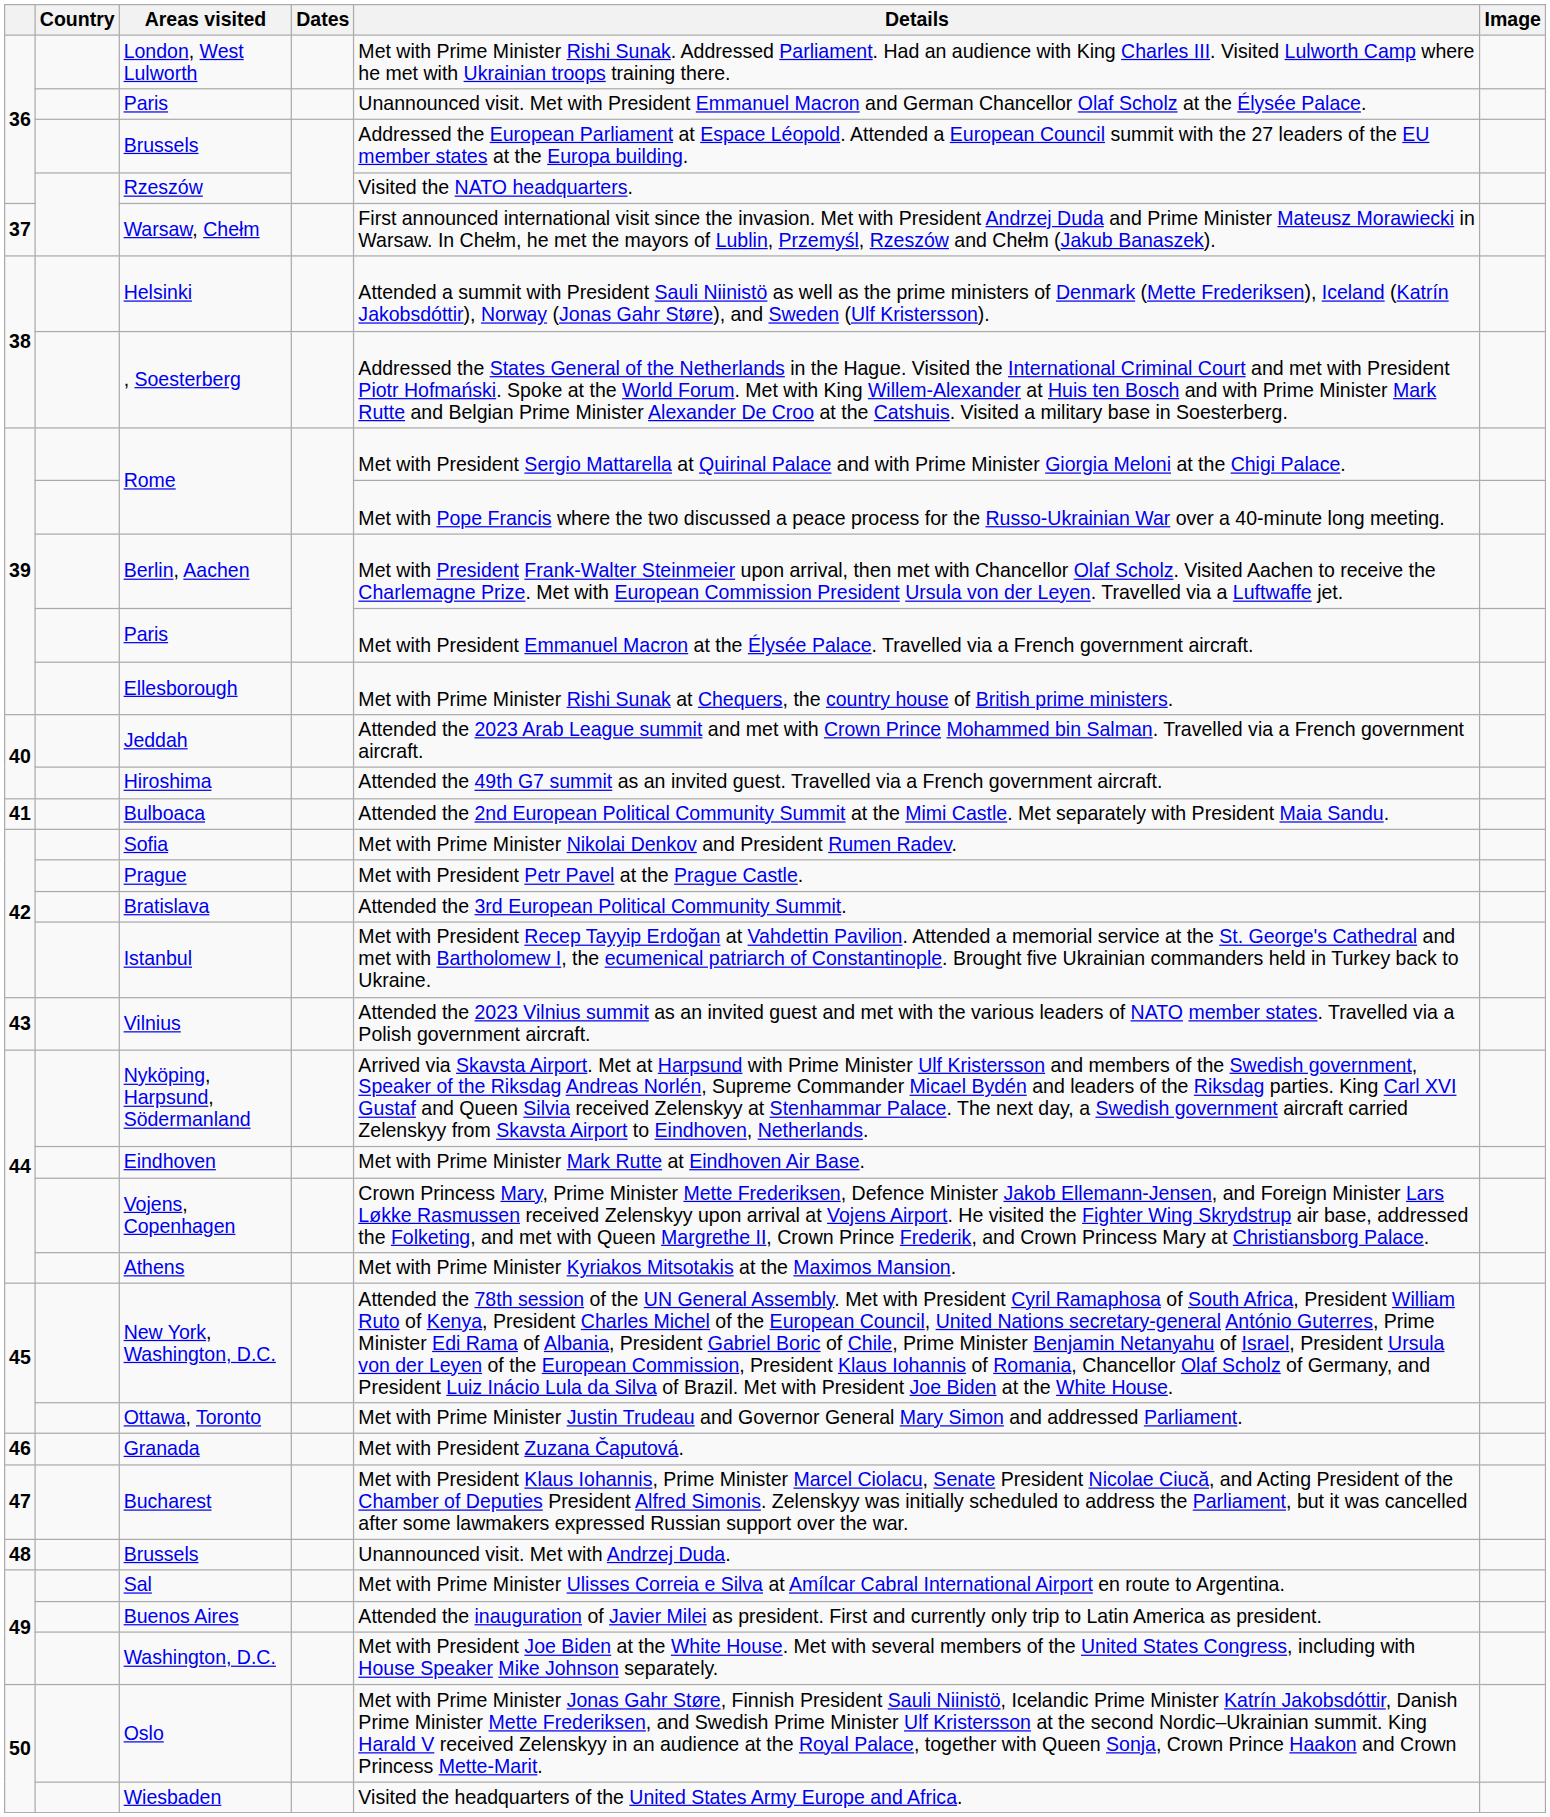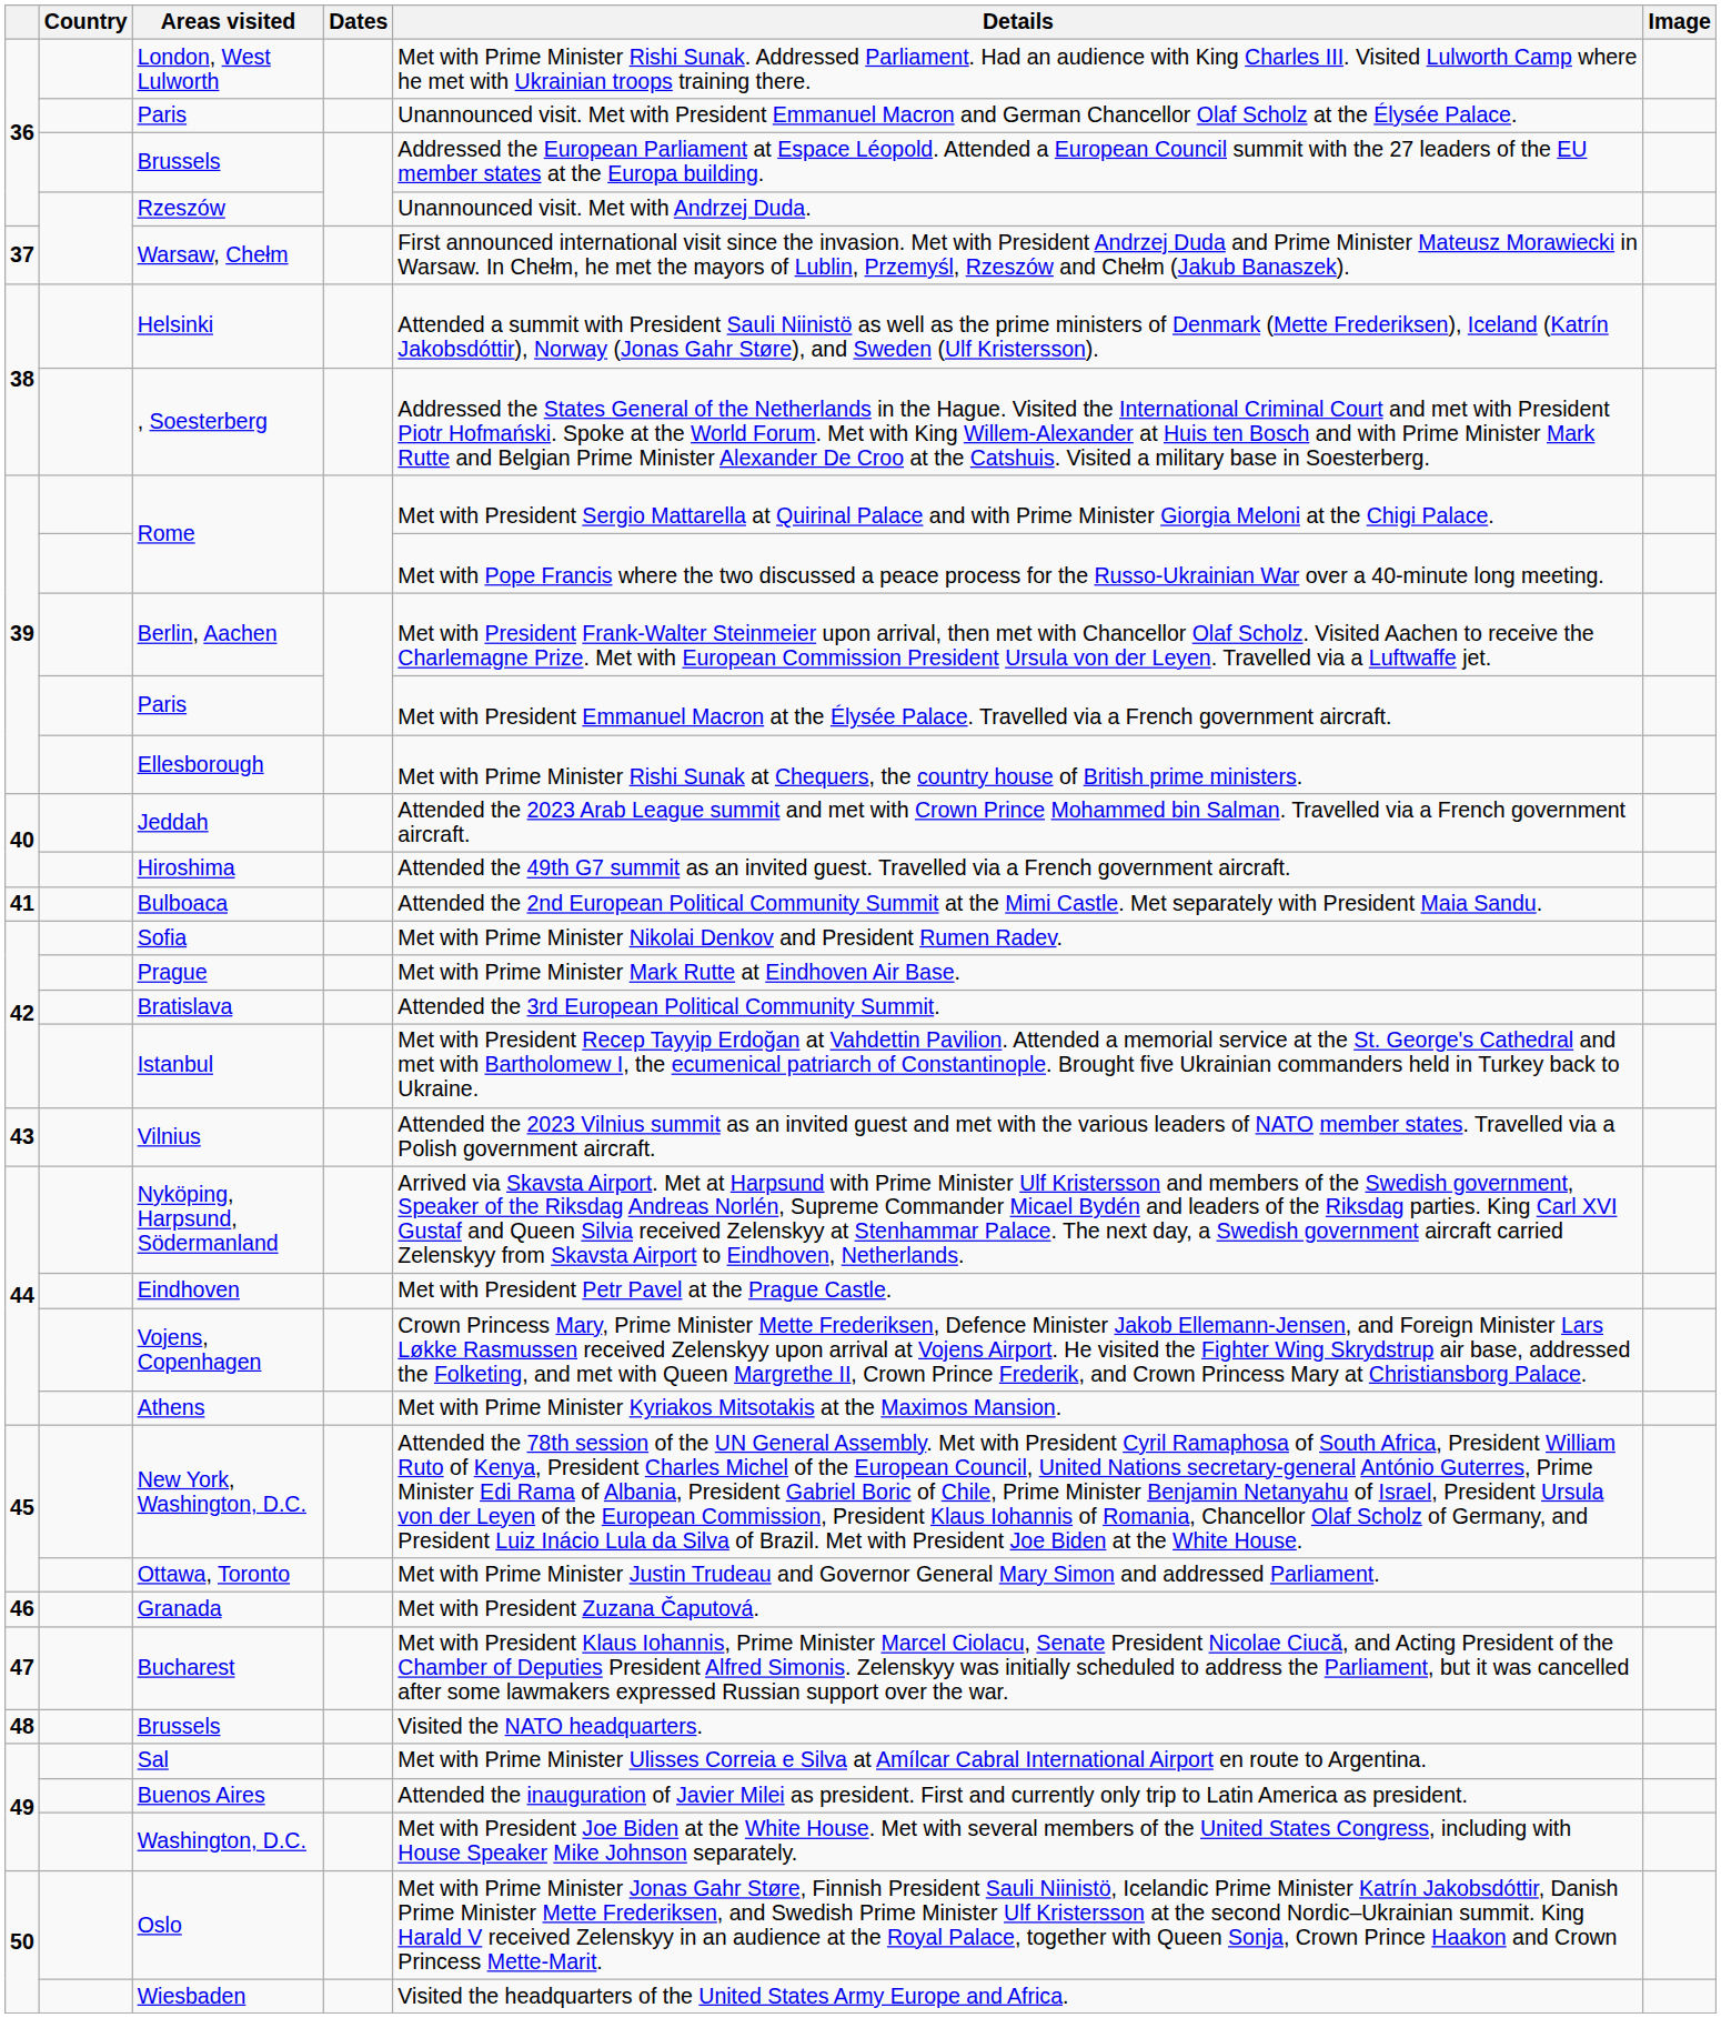 <table class="wikitable sortable" style="margin: 1em auto 1em auto">
 <tr>
 <th></th>
 <th>Country</th>
 <th>Areas visited</th>
 <th>Dates</th>
 <th>Details</th>
 <th class="unsortable">Image</th>
 </tr>
 <tr>
 <td rowspan="4"><strong>36</strong></td>
 <td></td>
 <td><a href='#'>London</a>, <a href='#'>West Lulworth</a></td>
 <td></td>
 <td> Met with Prime Minister <a href='#'>Rishi Sunak</a>. Addressed <a href='#'>Parliament</a>. Had an audience with King <a href='#'>Charles III</a>. Visited <a href='#'>Lulworth Camp</a> where he met with <a href='#'>Ukrainian troops</a> training there.</td>
 <td></td>
 </tr>
 <tr>
 <td></td>
 <td><a href='#'>Paris</a></td>
 <td></td>
 <td>Unannounced visit. Met with President <a href='#'>Emmanuel Macron</a> and German Chancellor <a href='#'>Olaf Scholz</a> at the <a href='#'>Élysée Palace</a>.</td>
 <td></td>
 </tr>
 <tr>
 <td></td>
 <td><a href='#'>Brussels</a></td>
 <td rowspan="2"></td>
 <td>Addressed the <a href='#'>European Parliament</a> at <a href='#'>Espace Léopold</a>. Attended a <a href='#'>European Council</a> summit with the 27 leaders of the <a href='#'>EU member states</a> at the <a href='#'>Europa building</a>.</td>
 <td></td>
 </tr>
 <tr>
 <td rowspan="2"></td>
 <td><a href='#'>Rzeszów</a></td>
-<td>Visited the <a href='#'>NATO headquarters</a>.</td>
+<td>Unannounced visit. Met with <a href='#'>Andrzej Duda</a>.</td>
 <td></td>
 </tr>
 <tr>
 <td><strong>37</strong></td>
 <td><a href='#'>Warsaw</a>, <a href='#'>Chełm</a></td>
 <td></td>
 <td>First announced international visit since the invasion. Met with President <a href='#'>Andrzej Duda</a> and Prime Minister <a href='#'>Mateusz Morawiecki</a> in Warsaw. In Chełm, he met the mayors of <a href='#'>Lublin</a>, <a href='#'>Przemyśl</a>, <a href='#'>Rzeszów</a> and Chełm (<a href='#'>Jakub Banaszek</a>).</td>
 <td></td>
 </tr>
 <tr>
 <td rowspan="2"><strong>38</strong></td>
 <td></td>
 <td><a href='#'>Helsinki</a></td>
 <td></td>
 <td><br>Attended a summit with President <a href='#'>Sauli Niinistö</a> as well as the prime ministers of <a href='#'>Denmark</a> (<a href='#'>Mette Frederiksen</a>), <a href='#'>Iceland</a> (<a href='#'>Katrín Jakobsdóttir</a>), <a href='#'>Norway</a> (<a href='#'>Jonas Gahr Støre</a>), and <a href='#'>Sweden</a> (<a href='#'>Ulf Kristersson</a>).</td>
 <td></td>
 </tr>
 <tr>
 <td></td>
 <td>, <a href='#'>Soesterberg</a></td>
 <td></td>
 <td><br>Addressed the <a href='#'>States General of the Netherlands</a> in the Hague. Visited the <a href='#'>International Criminal Court</a> and met with President <a href='#'>Piotr Hofmański</a>. Spoke at the <a href='#'>World Forum</a>. Met with King <a href='#'>Willem-Alexander</a> at <a href='#'>Huis ten Bosch</a> and with Prime Minister <a href='#'>Mark Rutte</a> and Belgian Prime Minister <a href='#'>Alexander De Croo</a> at the <a href='#'>Catshuis</a>. Visited a military base in Soesterberg.</td>
 <td></td>
 </tr>
 <tr>
 <td rowspan="5"><strong>39</strong></td>
 <td></td>
 <td rowspan="2"><a href='#'>Rome</a></td>
 <td rowspan=2></td>
 <td><br>Met with President <a href='#'>Sergio Mattarella</a> at <a href='#'>Quirinal Palace</a> and with Prime Minister <a href='#'>Giorgia Meloni</a> at the <a href='#'>Chigi Palace</a>.</td>
 <td></td>
 </tr>
 <tr>
 <td></td>
 <td><br>Met with <a href='#'>Pope Francis</a> where the two discussed a peace process for the <a href='#'>Russo-Ukrainian War</a> over a 40-minute long meeting.</td>
 <td></td>
 </tr>
 <tr>
 <td></td>
 <td><a href='#'>Berlin</a>, <a href='#'>Aachen</a></td>
 <td rowspan="2"></td>
 <td><br>Met with <a href='#'>President</a> <a href='#'>Frank-Walter Steinmeier</a> upon arrival, then met with Chancellor <a href='#'>Olaf Scholz</a>. Visited Aachen to receive the <a href='#'>Charlemagne Prize</a>. Met with <a href='#'>European Commission President</a> <a href='#'>Ursula von der Leyen</a>. Travelled via a <a href='#'>Luftwaffe</a> jet.</td>
 <td></td>
 </tr>
 <tr>
 <td></td>
 <td><a href='#'>Paris</a></td>
 <td><br>Met with President <a href='#'>Emmanuel Macron</a> at the <a href='#'>Élysée Palace</a>. Travelled via a French government aircraft.</td>
 <td></td>
 </tr>
 <tr>
 <td></td>
 <td><a href='#'>Ellesborough</a></td>
 <td></td>
 <td><br>Met with Prime Minister <a href='#'>Rishi Sunak</a> at <a href='#'>Chequers</a>, the <a href='#'>country house</a> of <a href='#'>British prime ministers</a>.</td>
 <td></td>
 </tr>
 <tr>
 <td rowspan="2"><strong>40</strong></td>
 <td></td>
 <td><a href='#'>Jeddah</a></td>
 <td></td>
 <td>Attended the <a href='#'>2023 Arab League summit</a> and met with <a href='#'>Crown Prince</a> <a href='#'>Mohammed bin Salman</a>. Travelled via a French government aircraft.</td>
 <td></td>
 </tr>
 <tr>
 <td></td>
 <td><a href='#'>Hiroshima</a></td>
 <td></td>
 <td>Attended the <a href='#'>49th G7 summit</a> as an invited guest. Travelled via a French government aircraft.</td>
 <td></td>
 </tr>
 <tr>
 <td><strong>41</strong></td>
 <td></td>
 <td><a href='#'>Bulboaca</a></td>
 <td></td>
 <td>Attended the <a href='#'>2nd European Political Community Summit</a> at the <a href='#'>Mimi Castle</a>. Met separately with President <a href='#'>Maia Sandu</a>.</td>
 <td></td>
 </tr>
 <tr>
 <td rowspan="4"><strong>42</strong></td>
 <td></td>
 <td><a href='#'>Sofia</a></td>
 <td></td>
 <td>Met with Prime Minister <a href='#'>Nikolai Denkov</a> and President <a href='#'>Rumen Radev</a>.</td>
 <td></td>
 </tr>
 <tr>
 <td></td>
 <td><a href='#'>Prague</a></td>
 <td></td>
-<td>Met with President <a href='#'>Petr Pavel</a> at the <a href='#'>Prague Castle</a>.</td>
+<td>Met with Prime Minister <a href='#'>Mark Rutte</a> at <a href='#'>Eindhoven Air Base</a>.</td>
 <td></td>
 </tr>
 <tr>
 <td></td>
 <td><a href='#'>Bratislava</a></td>
 <td></td>
 <td>Attended the <a href='#'>3rd European Political Community Summit</a>.</td>
 <td></td>
 </tr>
 <tr>
 <td></td>
 <td><a href='#'>Istanbul</a></td>
 <td></td>
 <td>Met with President <a href='#'>Recep Tayyip Erdoğan</a> at <a href='#'>Vahdettin Pavilion</a>. Attended a memorial service at the <a href='#'>St. George's Cathedral</a> and met with <a href='#'>Bartholomew I</a>, the <a href='#'>ecumenical patriarch of Constantinople</a>. Brought five Ukrainian commanders held in Turkey back to Ukraine.</td>
 <td></td>
 </tr>
 <tr>
 <td><strong>43</strong></td>
 <td></td>
 <td><a href='#'>Vilnius</a></td>
 <td></td>
 <td>Attended the <a href='#'>2023 Vilnius summit</a> as an invited guest and met with the various leaders of <a href='#'>NATO</a> <a href='#'>member states</a>. Travelled via a Polish government aircraft.</td>
 <td></td>
 </tr>
 <tr>
 <td rowspan="4"><strong>44</strong></td>
 <td></td>
 <td><a href='#'>Nyköping</a>, <a href='#'>Harpsund</a>, <a href='#'>Södermanland</a></td>
 <td></td>
 <td>Arrived via <a href='#'>Skavsta Airport</a>. Met at <a href='#'>Harpsund</a> with Prime Minister <a href='#'>Ulf Kristersson</a> and members of the <a href='#'>Swedish government</a>, <a href='#'>Speaker of the Riksdag</a> <a href='#'>Andreas Norlén</a>, Supreme Commander <a href='#'>Micael Bydén</a> and leaders of the <a href='#'>Riksdag</a> parties. King <a href='#'>Carl XVI Gustaf</a> and Queen <a href='#'>Silvia</a> received Zelenskyy at <a href='#'>Stenhammar Palace</a>. The next day, a <a href='#'>Swedish government</a> aircraft carried Zelenskyy from <a href='#'>Skavsta Airport</a> to <a href='#'>Eindhoven</a>, <a href='#'>Netherlands</a>.</td>
 <td></td>
 </tr>
 <tr>
 <td></td>
 <td><a href='#'>Eindhoven</a></td>
 <td></td>
-<td>Met with Prime Minister <a href='#'>Mark Rutte</a> at <a href='#'>Eindhoven Air Base</a>.</td>
+<td>Met with President <a href='#'>Petr Pavel</a> at the <a href='#'>Prague Castle</a>.</td>
 <td></td>
 </tr>
 <tr>
 <td></td>
 <td><a href='#'>Vojens</a>, <a href='#'>Copenhagen</a></td>
 <td></td>
 <td>Crown Princess <a href='#'>Mary</a>, Prime Minister <a href='#'>Mette Frederiksen</a>, Defence Minister <a href='#'>Jakob Ellemann-Jensen</a>, and Foreign Minister <a href='#'>Lars Løkke Rasmussen</a> received Zelenskyy upon arrival at <a href='#'>Vojens Airport</a>. He visited the <a href='#'>Fighter Wing Skrydstrup</a> air base, addressed the <a href='#'>Folketing</a>, and met with Queen <a href='#'>Margrethe II</a>, Crown Prince <a href='#'>Frederik</a>, and Crown Princess Mary at <a href='#'>Christiansborg Palace</a>.</td>
 <td></td>
 </tr>
 <tr>
 <td></td>
 <td><a href='#'>Athens</a></td>
 <td></td>
 <td>Met with Prime Minister <a href='#'>Kyriakos Mitsotakis</a> at the <a href='#'>Maximos Mansion</a>.</td>
 <td></td>
 </tr>
 <tr>
 <td rowspan="2"><strong>45</strong></td>
 <td></td>
 <td><a href='#'>New York</a>, <a href='#'>Washington, D.C.</a></td>
 <td></td>
 <td>Attended the <a href='#'>78th session</a> of the <a href='#'>UN General Assembly</a>. Met with President <a href='#'>Cyril Ramaphosa</a> of <a href='#'>South Africa</a>, President <a href='#'>William Ruto</a> of <a href='#'>Kenya</a>, President <a href='#'>Charles Michel</a> of the <a href='#'>European Council</a>, <a href='#'>United Nations secretary-general</a> <a href='#'>António Guterres</a>, Prime Minister <a href='#'>Edi Rama</a> of <a href='#'>Albania</a>, President <a href='#'>Gabriel Boric</a> of <a href='#'>Chile</a>, Prime Minister <a href='#'>Benjamin Netanyahu</a> of <a href='#'>Israel</a>, President <a href='#'>Ursula von der Leyen</a> of the <a href='#'>European Commission</a>, President <a href='#'>Klaus Iohannis</a> of <a href='#'>Romania</a>, Chancellor <a href='#'>Olaf Scholz</a> of Germany, and President <a href='#'>Luiz Inácio Lula da Silva</a> of Brazil. Met with President <a href='#'>Joe Biden</a> at the <a href='#'>White House</a>.</td>
 <td></td>
 </tr>
 <tr>
 <td></td>
 <td><a href='#'>Ottawa</a>, <a href='#'>Toronto</a></td>
 <td></td>
 <td>Met with Prime Minister <a href='#'>Justin Trudeau</a> and Governor General <a href='#'>Mary Simon</a> and addressed <a href='#'>Parliament</a>.</td>
 <td></td>
 </tr>
 <tr>
 <td><strong>46</strong></td>
 <td></td>
 <td><a href='#'>Granada</a></td>
 <td></td>
 <td>Met with President <a href='#'>Zuzana Čaputová</a>.</td>
 <td></td>
 </tr>
 <tr>
 <td><strong>47</strong></td>
 <td></td>
 <td><a href='#'>Bucharest</a></td>
 <td></td>
 <td>Met with President <a href='#'>Klaus Iohannis</a>, Prime Minister <a href='#'>Marcel Ciolacu</a>, <a href='#'>Senate</a> President <a href='#'>Nicolae Ciucă</a>, and Acting President of the <a href='#'>Chamber of Deputies</a> President <a href='#'>Alfred Simonis</a>. Zelenskyy was initially scheduled to address the <a href='#'>Parliament</a>, but it was cancelled after some lawmakers expressed Russian support over the war.</td>
 <td></td>
 </tr>
 <tr>
 <td><strong>48</strong></td>
 <td></td>
 <td><a href='#'>Brussels</a></td>
 <td></td>
-<td>Unannounced visit. Met with <a href='#'>Andrzej Duda</a>.</td>
+<td>Visited the <a href='#'>NATO headquarters</a>.</td>
 <td></td>
 </tr>
 <tr>
 <td rowspan="3"><strong>49</strong></td>
 <td></td>
 <td><a href='#'>Sal</a></td>
 <td></td>
 <td>Met with Prime Minister <a href='#'>Ulisses Correia e Silva</a> at <a href='#'>Amílcar Cabral International Airport</a> en route to Argentina.</td>
 <td></td>
 </tr>
 <tr>
 <td></td>
 <td><a href='#'>Buenos Aires</a></td>
 <td></td>
 <td>Attended the <a href='#'>inauguration</a> of <a href='#'>Javier Milei</a> as president. First and currently only trip to Latin America as president.</td>
 <td></td>
 </tr>
 <tr>
 <td></td>
 <td><a href='#'>Washington, D.C.</a></td>
 <td></td>
 <td>Met with President <a href='#'>Joe Biden</a> at the <a href='#'>White House</a>. Met with several members of the <a href='#'>United States Congress</a>, including with <a href='#'>House Speaker</a> <a href='#'>Mike Johnson</a> separately.</td>
 <td></td>
 </tr>
 <tr>
 <td rowspan="2"><strong>50</strong></td>
 <td></td>
 <td><a href='#'>Oslo</a></td>
 <td></td>
 <td>Met with Prime Minister <a href='#'>Jonas Gahr Støre</a>, Finnish President <a href='#'>Sauli Niinistö</a>, Icelandic Prime Minister <a href='#'>Katrín Jakobsdóttir</a>, Danish Prime Minister <a href='#'>Mette Frederiksen</a>, and Swedish Prime Minister <a href='#'>Ulf Kristersson</a> at the second Nordic–Ukrainian summit. King <a href='#'>Harald V</a> received Zelenskyy in an audience at the <a href='#'>Royal Palace</a>, together with Queen <a href='#'>Sonja</a>, Crown Prince <a href='#'>Haakon</a> and Crown Princess <a href='#'>Mette-Marit</a>.</td>
 <td></td>
 </tr>
 <tr>
 <td></td>
 <td><a href='#'>Wiesbaden</a></td>
 <td></td>
 <td>Visited the headquarters of the <a href='#'>United States Army Europe and Africa</a>.</td>
 <td></td>
 </tr>
 </table>
